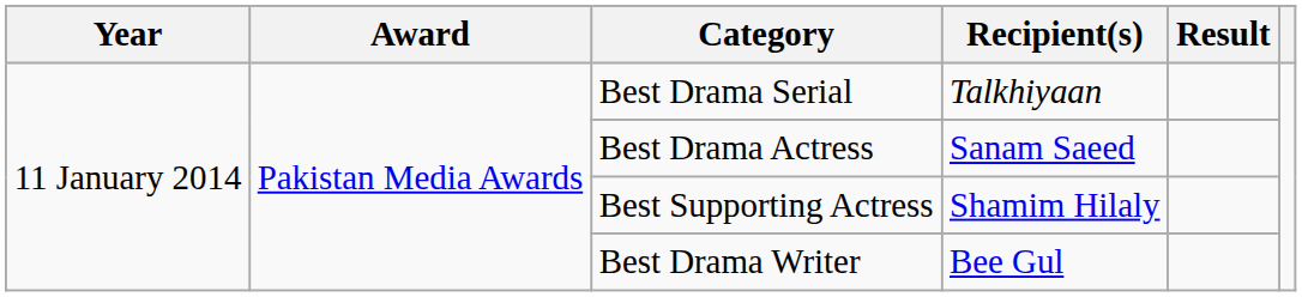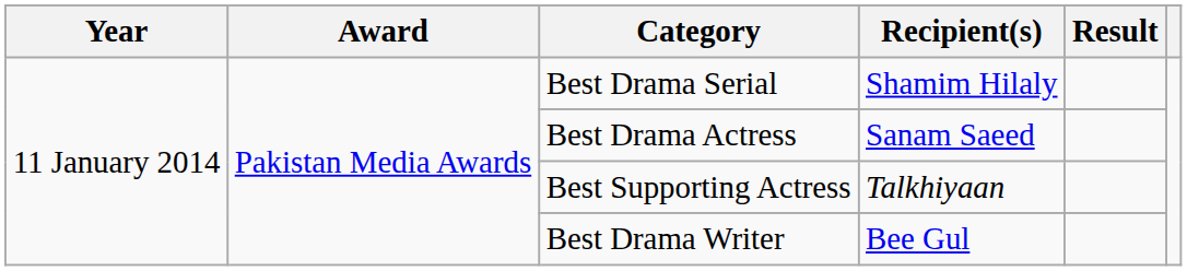 <table class="wikitable" style="font-size: 95%;">
 <tr style="background:#ccc; text-align:center;">
 <th>Year</th>
 <th>Award</th>
 <th>Category</th>
 <th>Recipient(s)</th>
 <th>Result</th>
 <th></th>
 </tr>
 <tr>
 <td rowspan=4>11 January 2014</td>
 <td rowspan=4><a href='#'>Pakistan Media Awards</a></td>
 <td>Best Drama Serial</td>
-<td><em>Talkhiyaan</em></td>
+<td><a href='#'>Shamim Hilaly</a></td>
 <td></td>
 <td rowspan="4"></td>
 </tr>
 <tr>
 <td>Best Drama Actress</td>
 <td><a href='#'>Sanam Saeed</a></td>
 <td></td>
 </tr>
 <tr>
 <td>Best Supporting Actress</td>
-<td><a href='#'>Shamim Hilaly</a></td>
+<td><em>Talkhiyaan</em></td>
 <td></td>
 </tr>
 <tr>
 <td>Best Drama Writer</td>
 <td><a href='#'>Bee Gul</a></td>
 <td></td>
 </tr>
 </table>
